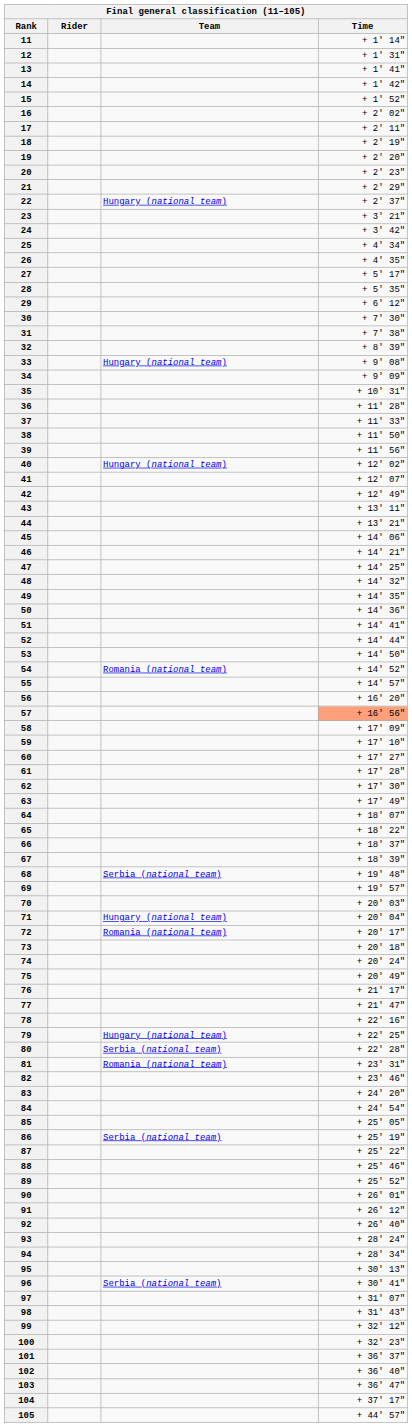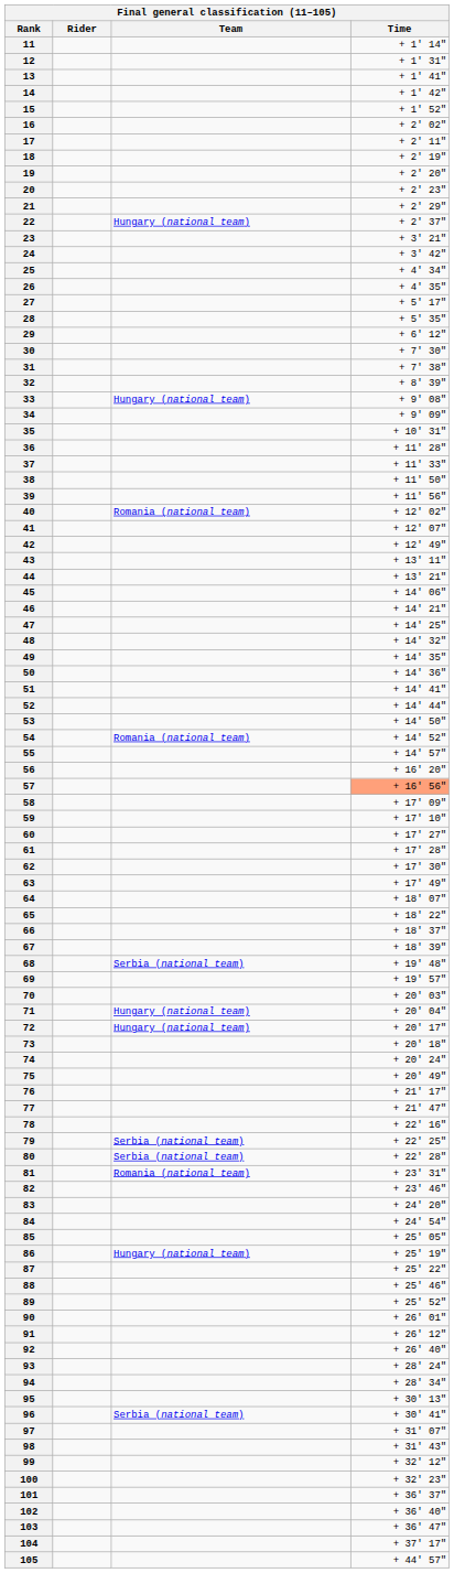 <table class="collapsible collapsed wikitable" style="width:45em;margin-top:-1px;">
 <tr>
 <th scope="col" colspan="4">Final general classification (11–105)</th>
 </tr>
 <tr>
 <th scope="col">Rank</th>
 <th scope="col">Rider</th>
 <th scope="col">Team</th>
 <th scope="col">Time</th>
 </tr>
 <tr>
 <th scope="row">11</th>
 <td></td>
 <td></td>
 <td align="right">+ 1' 14"</td>
 </tr>
 <tr>
 <th scope="row">12</th>
 <td></td>
 <td></td>
 <td align="right">+ 1' 31"</td>
 </tr>
 <tr>
 <th scope="row">13</th>
 <td></td>
 <td></td>
 <td align="right">+ 1' 41"</td>
 </tr>
 <tr>
 <th scope="row">14</th>
 <td></td>
 <td></td>
 <td align="right">+ 1' 42"</td>
 </tr>
 <tr>
 <th scope="row">15</th>
 <td> </td>
 <td></td>
 <td align="right">+ 1' 52"</td>
 </tr>
 <tr>
 <th scope="row">16</th>
 <td></td>
 <td></td>
 <td align="right">+ 2' 02"</td>
 </tr>
 <tr>
 <th scope="row">17</th>
 <td></td>
 <td></td>
 <td align="right">+ 2' 11"</td>
 </tr>
 <tr>
 <th scope="row">18</th>
 <td></td>
 <td></td>
 <td align="right">+ 2' 19"</td>
 </tr>
 <tr>
 <th scope="row">19</th>
 <td></td>
 <td></td>
 <td align="right">+ 2' 20"</td>
 </tr>
 <tr>
 <th scope="row">20</th>
 <td></td>
 <td></td>
 <td align="right">+ 2' 23"</td>
 </tr>
 <tr>
 <th scope="row">21</th>
 <td></td>
 <td></td>
 <td align="right">+ 2' 29"</td>
 </tr>
 <tr>
 <th scope="row">22</th>
 <td></td>
 <td><a href='#'>Hungary (<em>national team</em>)</a></td>
 <td align="right">+ 2' 37"</td>
 </tr>
 <tr>
 <th scope="row">23</th>
 <td> </td>
 <td></td>
 <td align="right">+ 3' 21"</td>
 </tr>
 <tr>
 <th scope="row">24</th>
 <td></td>
 <td></td>
 <td align="right">+ 3' 42"</td>
 </tr>
 <tr>
 <th scope="row">25</th>
 <td></td>
 <td></td>
 <td align="right">+ 4' 34"</td>
 </tr>
 <tr>
 <th scope="row">26</th>
 <td></td>
 <td></td>
 <td align="right">+ 4' 35"</td>
 </tr>
 <tr>
 <th scope="row">27</th>
 <td></td>
 <td></td>
 <td align="right">+ 5' 17"</td>
 </tr>
 <tr>
 <th scope="row">28</th>
 <td></td>
 <td></td>
 <td align="right">+ 5' 35"</td>
 </tr>
 <tr>
 <th scope="row">29</th>
 <td></td>
 <td></td>
 <td align="right">+ 6' 12"</td>
 </tr>
 <tr>
 <th scope="row">30</th>
 <td></td>
 <td></td>
 <td align="right">+ 7' 30"</td>
 </tr>
 <tr>
 <th scope="row">31</th>
 <td></td>
 <td></td>
 <td align="right">+ 7' 38"</td>
 </tr>
 <tr>
 <th scope="row">32</th>
 <td></td>
 <td></td>
 <td align="right">+ 8' 39"</td>
 </tr>
 <tr>
 <th scope="row">33</th>
 <td></td>
 <td><a href='#'>Hungary (<em>national team</em>)</a></td>
 <td align="right">+ 9' 08"</td>
 </tr>
 <tr>
 <th scope="row">34</th>
 <td></td>
 <td></td>
 <td align="right">+ 9' 09"</td>
 </tr>
 <tr>
 <th scope="row">35</th>
 <td></td>
 <td></td>
 <td align="right">+ 10' 31"</td>
 </tr>
 <tr>
 <th scope="row">36</th>
 <td></td>
 <td></td>
 <td align="right">+ 11' 28"</td>
 </tr>
 <tr>
 <th scope="row">37</th>
 <td></td>
 <td></td>
 <td align="right">+ 11' 33"</td>
 </tr>
 <tr>
 <th scope="row">38</th>
 <td></td>
 <td></td>
 <td align="right">+ 11' 50"</td>
 </tr>
 <tr>
 <th scope="row">39</th>
 <td></td>
 <td></td>
 <td align="right">+ 11' 56"</td>
 </tr>
 <tr>
 <th scope="row">40</th>
 <td></td>
-<td><a href='#'>Hungary (<em>national team</em>)</a></td>
+<td><a href='#'>Romania (<em>national team</em>)</a></td>
 <td align="right">+ 12' 02"</td>
 </tr>
 <tr>
 <th scope="row">41</th>
 <td></td>
 <td></td>
 <td align="right">+ 12' 07"</td>
 </tr>
 <tr>
 <th scope="row">42</th>
 <td></td>
 <td></td>
 <td align="right">+ 12' 49"</td>
 </tr>
 <tr>
 <th scope="row">43</th>
 <td></td>
 <td></td>
 <td align="right">+ 13' 11"</td>
 </tr>
 <tr>
 <th scope="row">44</th>
 <td></td>
 <td></td>
 <td align="right">+ 13' 21"</td>
 </tr>
 <tr>
 <th scope="row">45</th>
 <td></td>
 <td></td>
 <td align="right">+ 14' 06"</td>
 </tr>
 <tr>
 <th scope="row">46</th>
 <td></td>
 <td></td>
 <td align="right">+ 14' 21"</td>
 </tr>
 <tr>
 <th scope="row">47</th>
 <td></td>
 <td></td>
 <td align="right">+ 14' 25"</td>
 </tr>
 <tr>
 <th scope="row">48</th>
 <td></td>
 <td></td>
 <td align="right">+ 14' 32"</td>
 </tr>
 <tr>
 <th scope="row">49</th>
 <td></td>
 <td></td>
 <td align="right">+ 14' 35"</td>
 </tr>
 <tr>
 <th scope="row">50</th>
 <td></td>
 <td></td>
 <td align="right">+ 14' 36"</td>
 </tr>
 <tr>
 <th scope="row">51</th>
 <td></td>
 <td></td>
 <td align="right">+ 14' 41"</td>
 </tr>
 <tr>
 <th scope="row">52</th>
 <td></td>
 <td></td>
 <td align="right">+ 14' 44"</td>
 </tr>
 <tr>
 <th scope="row">53</th>
 <td></td>
 <td></td>
 <td align="right">+ 14' 50"</td>
 </tr>
 <tr>
 <th scope="row">54</th>
 <td></td>
 <td><a href='#'>Romania (<em>national team</em>)</a></td>
 <td align="right">+ 14' 52"</td>
 </tr>
 <tr>
 <th scope="row">55</th>
 <td></td>
 <td></td>
 <td align="right">+ 14' 57"</td>
 </tr>
 <tr>
 <th scope="row">56</th>
 <td></td>
 <td></td>
 <td align="right">+ 16' 20"</td>
 </tr>
 <tr>
 <th scope="row">57</th>
 <td></td>
 <td></td>
 <td align="right" style="background: lightsalmon;">+ 16' 56"</td>
 </tr>
 <tr>
 <th scope="row">58</th>
 <td></td>
 <td></td>
 <td align="right">+ 17' 09"</td>
 </tr>
 <tr>
 <th scope="row">59</th>
 <td></td>
 <td></td>
 <td align="right">+ 17' 10"</td>
 </tr>
 <tr>
 <th scope="row">60</th>
 <td></td>
 <td></td>
 <td align="right">+ 17' 27"</td>
 </tr>
 <tr>
 <th scope="row">61</th>
 <td></td>
 <td></td>
 <td align="right">+ 17' 28"</td>
 </tr>
 <tr>
 <th scope="row">62</th>
 <td></td>
 <td></td>
 <td align="right">+ 17' 30"</td>
 </tr>
 <tr>
 <th scope="row">63</th>
 <td></td>
 <td></td>
 <td align="right">+ 17' 49"</td>
 </tr>
 <tr>
 <th scope="row">64</th>
 <td></td>
 <td></td>
 <td align="right">+ 18' 07"</td>
 </tr>
 <tr>
 <th scope="row">65</th>
 <td></td>
 <td></td>
 <td align="right">+ 18' 22"</td>
 </tr>
 <tr>
 <th scope="row">66</th>
 <td></td>
 <td></td>
 <td align="right">+ 18' 37"</td>
 </tr>
 <tr>
 <th scope="row">67</th>
 <td></td>
 <td></td>
 <td align="right">+ 18' 39"</td>
 </tr>
 <tr>
 <th scope="row">68</th>
 <td></td>
 <td><a href='#'>Serbia (<em>national team</em>)</a></td>
 <td align="right">+ 19' 48"</td>
 </tr>
 <tr>
 <th scope="row">69</th>
 <td></td>
 <td></td>
 <td align="right">+ 19' 57"</td>
 </tr>
 <tr>
 <th scope="row">70</th>
 <td></td>
 <td></td>
 <td align="right">+ 20' 03"</td>
 </tr>
 <tr>
 <th scope="row">71</th>
 <td></td>
 <td><a href='#'>Hungary (<em>national team</em>)</a></td>
 <td align="right">+ 20' 04"</td>
 </tr>
 <tr>
 <th scope="row">72</th>
 <td></td>
-<td><a href='#'>Romania (<em>national team</em>)</a></td>
+<td><a href='#'>Hungary (<em>national team</em>)</a></td>
 <td align="right">+ 20' 17"</td>
 </tr>
 <tr>
 <th scope="row">73</th>
 <td></td>
 <td></td>
 <td align="right">+ 20' 18"</td>
 </tr>
 <tr>
 <th scope="row">74</th>
 <td></td>
 <td></td>
 <td align="right">+ 20' 24"</td>
 </tr>
 <tr>
 <th scope="row">75</th>
 <td></td>
 <td></td>
 <td align="right">+ 20' 49"</td>
 </tr>
 <tr>
 <th scope="row">76</th>
 <td></td>
 <td></td>
 <td align="right">+ 21' 17"</td>
 </tr>
 <tr>
 <th scope="row">77</th>
 <td></td>
 <td></td>
 <td align="right">+ 21' 47"</td>
 </tr>
 <tr>
 <th scope="row">78</th>
 <td></td>
 <td></td>
 <td align="right">+ 22' 16"</td>
 </tr>
 <tr>
 <th scope="row">79</th>
 <td></td>
-<td><a href='#'>Hungary (<em>national team</em>)</a></td>
+<td><a href='#'>Serbia (<em>national team</em>)</a></td>
 <td align="right">+ 22' 25"</td>
 </tr>
 <tr>
 <th scope="row">80</th>
 <td></td>
 <td><a href='#'>Serbia (<em>national team</em>)</a></td>
 <td align="right">+ 22' 28"</td>
 </tr>
 <tr>
 <th scope="row">81</th>
 <td></td>
 <td><a href='#'>Romania (<em>national team</em>)</a></td>
 <td align="right">+ 23' 31"</td>
 </tr>
 <tr>
 <th scope="row">82</th>
 <td></td>
 <td></td>
 <td align="right">+ 23' 46"</td>
 </tr>
 <tr>
 <th scope="row">83</th>
 <td></td>
 <td></td>
 <td align="right">+ 24' 20"</td>
 </tr>
 <tr>
 <th scope="row">84</th>
 <td></td>
 <td></td>
 <td align="right">+ 24' 54"</td>
 </tr>
 <tr>
 <th scope="row">85</th>
 <td></td>
 <td></td>
 <td align="right">+ 25' 05"</td>
 </tr>
 <tr>
 <th scope="row">86</th>
 <td></td>
-<td><a href='#'>Serbia (<em>national team</em>)</a></td>
+<td><a href='#'>Hungary (<em>national team</em>)</a></td>
 <td align="right">+ 25' 19"</td>
 </tr>
 <tr>
 <th scope="row">87</th>
 <td></td>
 <td></td>
 <td align="right">+ 25' 22"</td>
 </tr>
 <tr>
 <th scope="row">88</th>
 <td></td>
 <td></td>
 <td align="right">+ 25' 46"</td>
 </tr>
 <tr>
 <th scope="row">89</th>
 <td></td>
 <td></td>
 <td align="right">+ 25' 52"</td>
 </tr>
 <tr>
 <th scope="row">90</th>
 <td></td>
 <td></td>
 <td align="right">+ 26' 01"</td>
 </tr>
 <tr>
 <th scope="row">91</th>
 <td></td>
 <td></td>
 <td align="right">+ 26' 12"</td>
 </tr>
 <tr>
 <th scope="row">92</th>
 <td></td>
 <td></td>
 <td align="right">+ 26' 40"</td>
 </tr>
 <tr>
 <th scope="row">93</th>
 <td></td>
 <td></td>
 <td align="right">+ 28' 24"</td>
 </tr>
 <tr>
 <th scope="row">94</th>
 <td></td>
 <td></td>
 <td align="right">+ 28' 34"</td>
 </tr>
 <tr>
 <th scope="row">95</th>
 <td></td>
 <td></td>
 <td align="right">+ 30' 13"</td>
 </tr>
 <tr>
 <th scope="row">96</th>
 <td></td>
 <td><a href='#'>Serbia (<em>national team</em>)</a></td>
 <td align="right">+ 30' 41"</td>
 </tr>
 <tr>
 <th scope="row">97</th>
 <td></td>
 <td></td>
 <td align="right">+ 31' 07"</td>
 </tr>
 <tr>
 <th scope="row">98</th>
 <td></td>
 <td></td>
 <td align="right">+ 31' 43"</td>
 </tr>
 <tr>
 <th scope="row">99</th>
 <td></td>
 <td></td>
 <td align="right">+ 32' 12"</td>
 </tr>
 <tr>
 <th scope="row">100</th>
 <td></td>
 <td></td>
 <td align="right">+ 32' 23"</td>
 </tr>
 <tr>
 <th scope="row">101</th>
 <td></td>
 <td></td>
 <td align="right">+ 36' 37"</td>
 </tr>
 <tr>
 <th scope="row">102</th>
 <td></td>
 <td></td>
 <td align="right">+ 36' 40"</td>
 </tr>
 <tr>
 <th scope="row">103</th>
 <td></td>
 <td></td>
 <td align="right">+ 36' 47"</td>
 </tr>
 <tr>
 <th scope="row">104</th>
 <td></td>
 <td></td>
 <td align="right">+ 37' 17"</td>
 </tr>
 <tr>
 <th scope="row">105</th>
 <td></td>
 <td></td>
 <td align="right">+ 44' 57"</td>
 </tr>
 </table>
